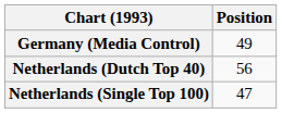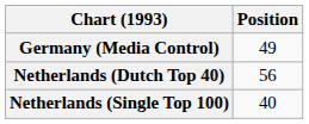 <table class="wikitable sortable plainrowheaders" style="text-align:center">
 <tr>
 <th scope="col">Chart (1993)</th>
 <th scope="col">Position</th>
 </tr>
 <tr>
 <th scope="row">Germany (Media Control)</th>
 <td>49</td>
 </tr>
 <tr>
 <th scope="row">Netherlands (Dutch Top 40)</th>
 <td>56</td>
 </tr>
 <tr>
 <th scope="row">Netherlands (Single Top 100)</th>
-<td>47</td>
+<td>40</td>
 </tr>
 </table>
